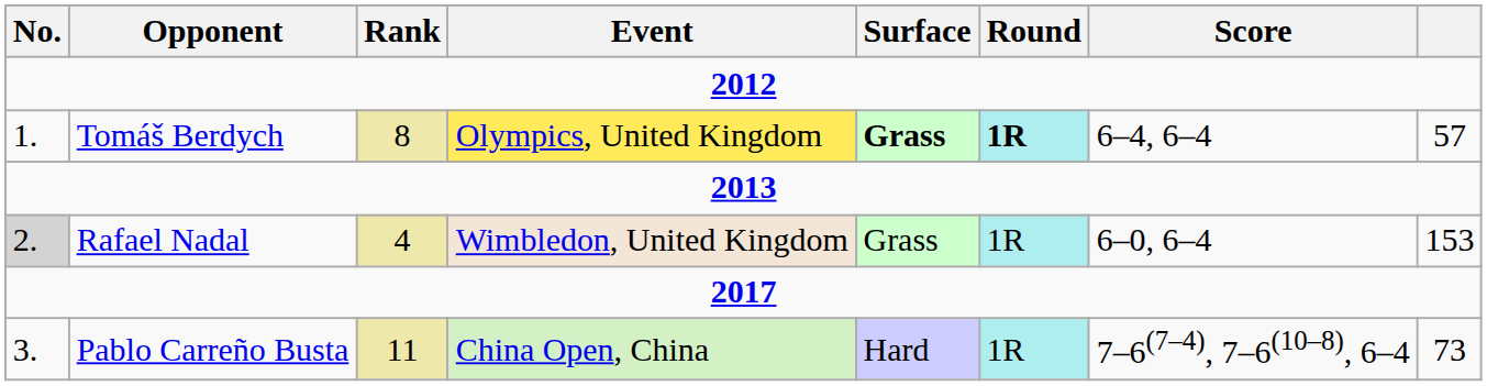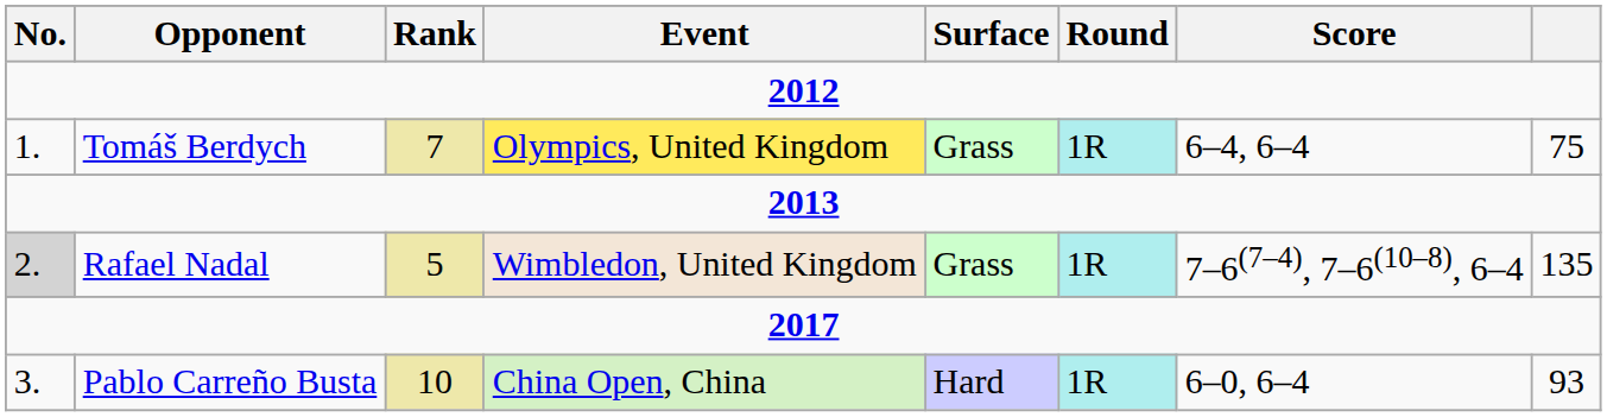 <table class="wikitable">
 <tr>
 <th>No.</th>
 <th>Opponent</th>
 <th>Rank</th>
 <th>Event</th>
 <th>Surface</th>
 <th>Round</th>
 <th class="unsortable">Score</th>
 <th></th>
 </tr>
 <tr>
 <td colspan=8 style="text-align:center;"><strong><a href='#'>2012</a></strong></td>
 </tr>
 <tr>
 <td>1.</td>
 <td> <a href='#'>Tomáš Berdych</a></td>
-<td align=center bgcolor=EEE8AA>8</td>
+<td align=center bgcolor=EEE8AA>7</td>
 <td bgcolor=FFEA5C><a href='#'>Olympics</a>, United Kingdom</td>
-<td bgcolor=CCFFCC><strong>Grass</strong></td>
-<td bgcolor=afeeee><strong>1R</strong></td>
+<td bgcolor=CCFFCC>Grass</td>
+<td bgcolor=afeeee>1R</td>
 <td>6–4, 6–4</td>
-<td align=center>57</td>
+<td align=center>75</td>
 </tr>
 <tr>
 <td colspan=8 style="text-align:center;"><strong><a href='#'>2013</a></strong></td>
 </tr>
 <tr>
 <td style="background: lightgrey;">2.</td>
 <td> <a href='#'>Rafael Nadal</a></td>
-<td align=center bgcolor=EEE8AA>4</td>
+<td align=center bgcolor=EEE8AA>5</td>
 <td bgcolor=F3E6D7><a href='#'>Wimbledon</a>, United Kingdom</td>
 <td bgcolor=CCFFCC>Grass</td>
 <td bgcolor=afeeee>1R</td>
-<td>6–0, 6–4</td>
-<td align=center>153</td>
+<td>7–6<sup>(7–4)</sup>, 7–6<sup>(10–8)</sup>, 6–4</td>
+<td align=center>135</td>
 </tr>
 <tr>
 <td colspan=8 style="text-align:center;"><strong><a href='#'>2017</a></strong></td>
 </tr>
 <tr>
 <td>3.</td>
 <td> <a href='#'>Pablo Carreño Busta</a></td>
-<td align=center bgcolor=EEE8AA>11</td>
+<td align=center bgcolor=EEE8AA>10</td>
 <td bgcolor=d4f1c5><a href='#'>China Open</a>, China</td>
 <td bgcolor=CCCCFF>Hard</td>
 <td bgcolor=afeeee>1R</td>
-<td>7–6<sup>(7–4)</sup>, 7–6<sup>(10–8)</sup>, 6–4</td>
-<td align=center>73</td>
+<td>6–0, 6–4</td>
+<td align=center>93</td>
 </tr>
 </table>
